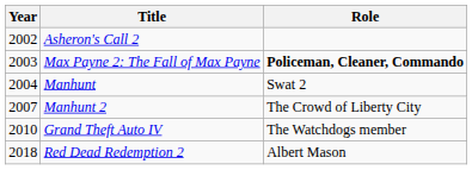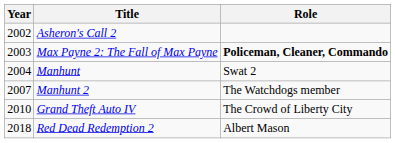 <table class="wikitable sortable">
 <tr>
 <th>Year</th>
 <th>Title</th>
 <th class="unsortable">Role</th>
 </tr>
 <tr>
 <td>2002</td>
 <td><em><a href='#'>Asheron's Call 2</a></em></td>
 <td></td>
 </tr>
 <tr>
 <td>2003</td>
 <td><em><a href='#'>Max Payne 2: The Fall of Max Payne</a></em></td>
 <td><strong>Policeman, Cleaner, Commando</strong></td>
 </tr>
 <tr>
 <td>2004</td>
 <td><em><a href='#'>Manhunt</a></em></td>
 <td>Swat 2</td>
 </tr>
 <tr>
 <td>2007</td>
 <td><em><a href='#'>Manhunt 2</a></em></td>
-<td>The Crowd of Liberty City</td>
+<td>The Watchdogs member</td>
 </tr>
 <tr>
 <td>2010</td>
 <td><em><a href='#'>Grand Theft Auto IV</a></em></td>
-<td>The Watchdogs member</td>
+<td>The Crowd of Liberty City</td>
 </tr>
 <tr>
 <td>2018</td>
 <td><em><a href='#'>Red Dead Redemption 2</a></em></td>
 <td>Albert Mason</td>
 </tr>
 </table>
